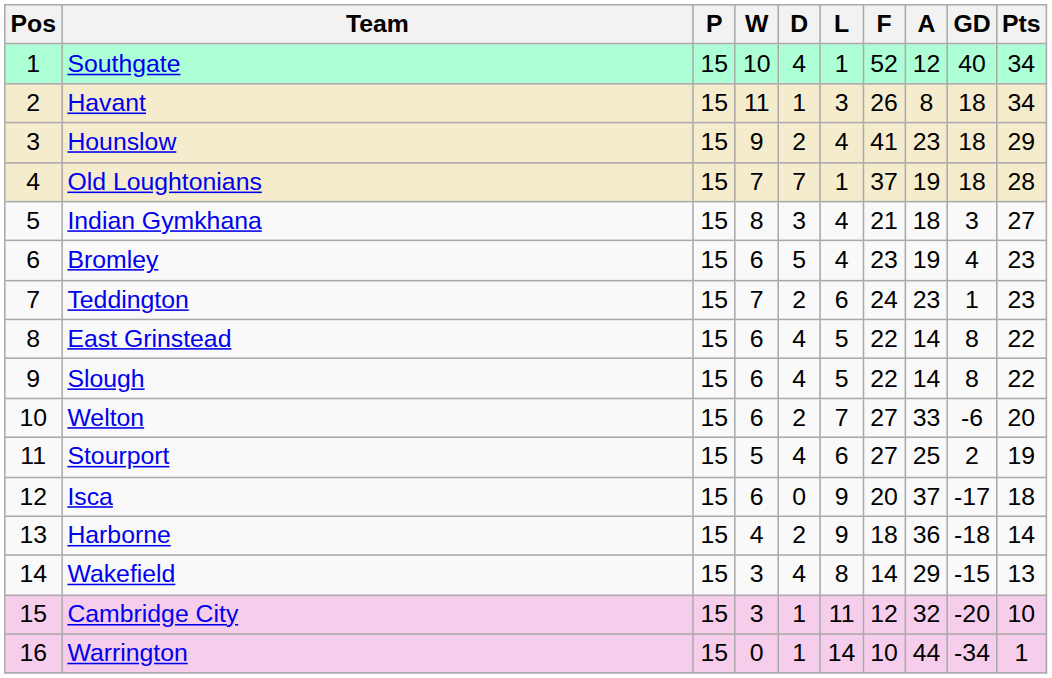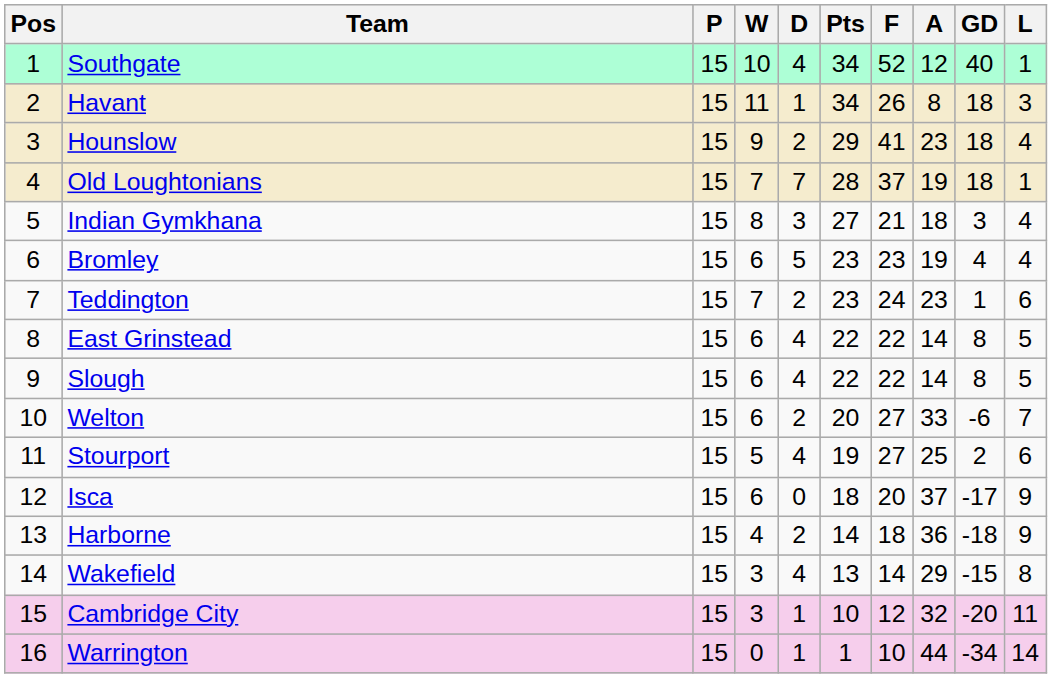 <table class="wikitable" style="font-size: 100%">
 <tr>
 <th width=20>Pos</th>
 <th width=400>Team</th>
 <th width=20>P</th>
 <th width=20>W</th>
 <th width=20>D</th>
-<th width=20>L</th>
+<th width=20>Pts</th>
 <th width=20>F</th>
 <th width=20>A</th>
 <th width=20>GD</th>
-<th width=20>Pts</th>
+<th width=20>L</th>
 </tr>
 <tr align=center style="background: #ADFFD6;">
 <td>1</td>
 <td align="left"><a href='#'>Southgate</a></td>
 <td>15</td>
 <td>10</td>
 <td>4</td>
-<td>1</td>
+<td>34</td>
 <td>52</td>
 <td>12</td>
 <td>40</td>
-<td>34</td>
+<td>1</td>
 </tr>
 <tr align=center style="background: #F5ECCE;">
 <td>2</td>
 <td align="left"><a href='#'>Havant</a></td>
 <td>15</td>
 <td>11</td>
 <td>1</td>
-<td>3</td>
+<td>34</td>
 <td>26</td>
 <td>8</td>
 <td>18</td>
-<td>34</td>
+<td>3</td>
 </tr>
 <tr align=center style="background: #F5ECCE;">
 <td>3</td>
 <td align="left"><a href='#'>Hounslow</a></td>
 <td>15</td>
 <td>9</td>
 <td>2</td>
-<td>4</td>
+<td>29</td>
 <td>41</td>
 <td>23</td>
 <td>18</td>
-<td>29</td>
+<td>4</td>
 </tr>
 <tr align=center style="background: #F5ECCE;">
 <td>4</td>
 <td align="left"><a href='#'>Old Loughtonians</a></td>
 <td>15</td>
 <td>7</td>
 <td>7</td>
-<td>1</td>
+<td>28</td>
 <td>37</td>
 <td>19</td>
 <td>18</td>
-<td>28</td>
+<td>1</td>
 </tr>
 <tr align=center>
 <td>5</td>
 <td align="left"><a href='#'>Indian Gymkhana</a></td>
 <td>15</td>
 <td>8</td>
 <td>3</td>
-<td>4</td>
+<td>27</td>
 <td>21</td>
 <td>18</td>
 <td>3</td>
-<td>27</td>
+<td>4</td>
 </tr>
 <tr align=center>
 <td>6</td>
 <td align="left"><a href='#'>Bromley</a></td>
 <td>15</td>
 <td>6</td>
 <td>5</td>
-<td>4</td>
+<td>23</td>
 <td>23</td>
 <td>19</td>
 <td>4</td>
-<td>23</td>
+<td>4</td>
 </tr>
 <tr align=center>
 <td>7</td>
 <td align="left"><a href='#'>Teddington</a></td>
 <td>15</td>
 <td>7</td>
 <td>2</td>
-<td>6</td>
+<td>23</td>
 <td>24</td>
 <td>23</td>
 <td>1</td>
-<td>23</td>
+<td>6</td>
 </tr>
 <tr align=center>
 <td>8</td>
 <td align="left"><a href='#'>East Grinstead</a></td>
 <td>15</td>
 <td>6</td>
 <td>4</td>
-<td>5</td>
+<td>22</td>
 <td>22</td>
 <td>14</td>
 <td>8</td>
-<td>22</td>
+<td>5</td>
 </tr>
 <tr align=center>
 <td>9</td>
 <td align="left"><a href='#'>Slough</a></td>
 <td>15</td>
 <td>6</td>
 <td>4</td>
-<td>5</td>
+<td>22</td>
 <td>22</td>
 <td>14</td>
 <td>8</td>
-<td>22</td>
+<td>5</td>
 </tr>
 <tr align=center>
 <td>10</td>
 <td align="left"><a href='#'>Welton</a></td>
 <td>15</td>
 <td>6</td>
 <td>2</td>
-<td>7</td>
+<td>20</td>
 <td>27</td>
 <td>33</td>
 <td>-6</td>
-<td>20</td>
+<td>7</td>
 </tr>
 <tr align=center>
 <td>11</td>
 <td align="left"><a href='#'>Stourport</a></td>
 <td>15</td>
 <td>5</td>
 <td>4</td>
-<td>6</td>
+<td>19</td>
 <td>27</td>
 <td>25</td>
 <td>2</td>
-<td>19</td>
+<td>6</td>
 </tr>
 <tr align=center>
 <td>12</td>
 <td align="left"><a href='#'>Isca</a></td>
 <td>15</td>
 <td>6</td>
 <td>0</td>
-<td>9</td>
+<td>18</td>
 <td>20</td>
 <td>37</td>
 <td>-17</td>
-<td>18</td>
+<td>9</td>
 </tr>
 <tr align=center>
 <td>13</td>
 <td align="left"><a href='#'>Harborne</a></td>
 <td>15</td>
 <td>4</td>
 <td>2</td>
-<td>9</td>
+<td>14</td>
 <td>18</td>
 <td>36</td>
 <td>-18</td>
-<td>14</td>
+<td>9</td>
 </tr>
 <tr align=center>
 <td>14</td>
 <td align="left"><a href='#'>Wakefield</a></td>
 <td>15</td>
 <td>3</td>
 <td>4</td>
-<td>8</td>
+<td>13</td>
 <td>14</td>
 <td>29</td>
 <td>-15</td>
-<td>13</td>
+<td>8</td>
 </tr>
 <tr align=center style="background: #F6CEEC;">
 <td>15</td>
 <td align="left"><a href='#'>Cambridge City</a></td>
 <td>15</td>
 <td>3</td>
 <td>1</td>
-<td>11</td>
+<td>10</td>
 <td>12</td>
 <td>32</td>
 <td>-20</td>
-<td>10</td>
+<td>11</td>
 </tr>
 <tr align=center style="background: #F6CEEC;">
 <td>16</td>
 <td align="left"><a href='#'>Warrington</a></td>
 <td>15</td>
 <td>0</td>
 <td>1</td>
-<td>14</td>
+<td>1</td>
 <td>10</td>
 <td>44</td>
 <td>-34</td>
-<td>1</td>
+<td>14</td>
 </tr>
 </table>
